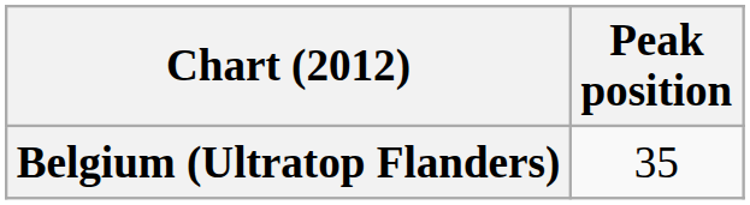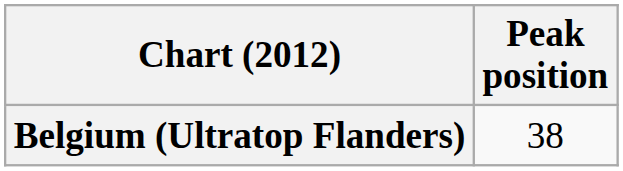 <table class="wikitable plainrowheaders" style="text-align:center">
 <tr>
 <th>Chart (2012)</th>
 <th>Peak<br>position</th>
 </tr>
 <tr>
 <th scope="row">Belgium (Ultratop Flanders)</th>
-<td style="text-align:center;">35</td>
+<td style="text-align:center;">38</td>
 </tr>
 </table>
